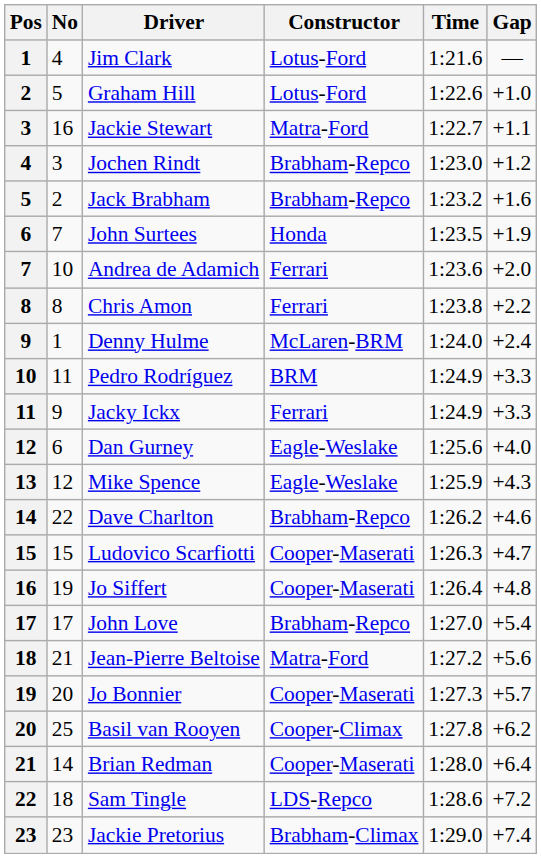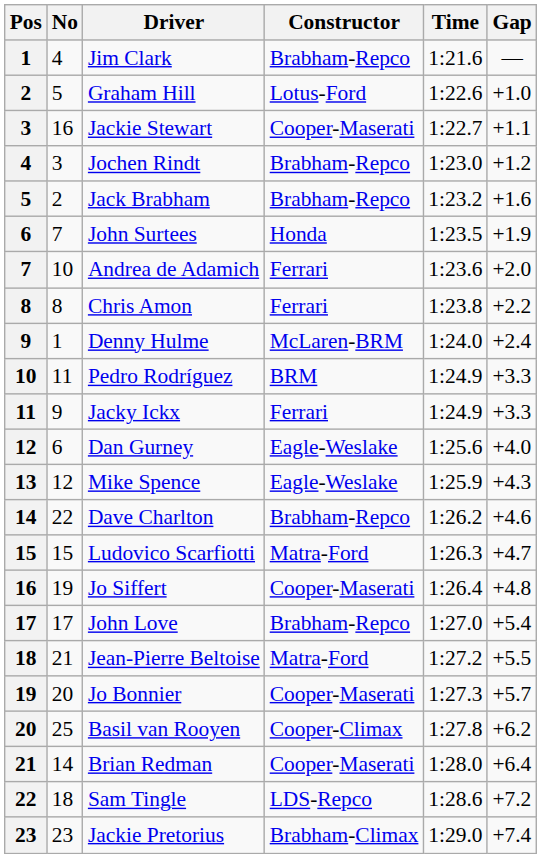 <table class="wikitable sortable" style="font-size: 95%">
 <tr>
 <th>Pos</th>
 <th>No</th>
 <th>Driver</th>
 <th>Constructor</th>
 <th>Time</th>
 <th>Gap</th>
 </tr>
 <tr>
 <th>1</th>
 <td>4</td>
 <td> <a href='#'>Jim Clark</a></td>
-<td><a href='#'>Lotus</a>-<a href='#'>Ford</a></td>
+<td><a href='#'>Brabham</a>-<a href='#'>Repco</a></td>
 <td>1:21.6</td>
 <td align="center">—</td>
 </tr>
 <tr>
 <th>2</th>
 <td>5</td>
 <td> <a href='#'>Graham Hill</a></td>
 <td><a href='#'>Lotus</a>-<a href='#'>Ford</a></td>
 <td>1:22.6</td>
 <td>+1.0</td>
 </tr>
 <tr>
 <th>3</th>
 <td>16</td>
 <td> <a href='#'>Jackie Stewart</a></td>
-<td><a href='#'>Matra</a>-<a href='#'>Ford</a></td>
+<td><a href='#'>Cooper</a>-<a href='#'>Maserati</a></td>
 <td>1:22.7</td>
 <td>+1.1</td>
 </tr>
 <tr>
 <th>4</th>
 <td>3</td>
 <td> <a href='#'>Jochen Rindt</a></td>
 <td><a href='#'>Brabham</a>-<a href='#'>Repco</a></td>
 <td>1:23.0</td>
 <td>+1.2</td>
 </tr>
 <tr>
 <th>5</th>
 <td>2</td>
 <td> <a href='#'>Jack Brabham</a></td>
 <td><a href='#'>Brabham</a>-<a href='#'>Repco</a></td>
 <td>1:23.2</td>
 <td>+1.6</td>
 </tr>
 <tr>
 <th>6</th>
 <td>7</td>
 <td> <a href='#'>John Surtees</a></td>
 <td><a href='#'>Honda</a></td>
 <td>1:23.5</td>
 <td>+1.9</td>
 </tr>
 <tr>
 <th>7</th>
 <td>10</td>
 <td> <a href='#'>Andrea de Adamich</a></td>
 <td><a href='#'>Ferrari</a></td>
 <td>1:23.6</td>
 <td>+2.0</td>
 </tr>
 <tr>
 <th>8</th>
 <td>8</td>
 <td> <a href='#'>Chris Amon</a></td>
 <td><a href='#'>Ferrari</a></td>
 <td>1:23.8</td>
 <td>+2.2</td>
 </tr>
 <tr>
 <th>9</th>
 <td>1</td>
 <td> <a href='#'>Denny Hulme</a></td>
 <td><a href='#'>McLaren</a>-<a href='#'>BRM</a></td>
 <td>1:24.0</td>
 <td>+2.4</td>
 </tr>
 <tr>
 <th>10</th>
 <td>11</td>
 <td> <a href='#'>Pedro Rodríguez</a></td>
 <td><a href='#'>BRM</a></td>
 <td>1:24.9</td>
 <td>+3.3</td>
 </tr>
 <tr>
 <th>11</th>
 <td>9</td>
 <td> <a href='#'>Jacky Ickx</a></td>
 <td><a href='#'>Ferrari</a></td>
 <td>1:24.9</td>
 <td>+3.3</td>
 </tr>
 <tr>
 <th>12</th>
 <td>6</td>
 <td> <a href='#'>Dan Gurney</a></td>
 <td><a href='#'>Eagle</a>-<a href='#'>Weslake</a></td>
 <td>1:25.6</td>
 <td>+4.0</td>
 </tr>
 <tr>
 <th>13</th>
 <td>12</td>
 <td> <a href='#'>Mike Spence</a></td>
 <td><a href='#'>Eagle</a>-<a href='#'>Weslake</a></td>
 <td>1:25.9</td>
 <td>+4.3</td>
 </tr>
 <tr>
 <th>14</th>
 <td>22</td>
 <td> <a href='#'>Dave Charlton</a></td>
 <td><a href='#'>Brabham</a>-<a href='#'>Repco</a></td>
 <td>1:26.2</td>
 <td>+4.6</td>
 </tr>
 <tr>
 <th>15</th>
 <td>15</td>
 <td> <a href='#'>Ludovico Scarfiotti</a></td>
-<td><a href='#'>Cooper</a>-<a href='#'>Maserati</a></td>
+<td><a href='#'>Matra</a>-<a href='#'>Ford</a></td>
 <td>1:26.3</td>
 <td>+4.7</td>
 </tr>
 <tr>
 <th>16</th>
 <td>19</td>
 <td> <a href='#'>Jo Siffert</a></td>
 <td><a href='#'>Cooper</a>-<a href='#'>Maserati</a></td>
 <td>1:26.4</td>
 <td>+4.8</td>
 </tr>
 <tr>
 <th>17</th>
 <td>17</td>
 <td> <a href='#'>John Love</a></td>
 <td><a href='#'>Brabham</a>-<a href='#'>Repco</a></td>
 <td>1:27.0</td>
 <td>+5.4</td>
 </tr>
 <tr>
 <th>18</th>
 <td>21</td>
 <td> <a href='#'>Jean-Pierre Beltoise</a></td>
 <td><a href='#'>Matra</a>-<a href='#'>Ford</a></td>
 <td>1:27.2</td>
-<td>+5.6</td>
+<td>+5.5</td>
 </tr>
 <tr>
 <th>19</th>
 <td>20</td>
 <td> <a href='#'>Jo Bonnier</a></td>
 <td><a href='#'>Cooper</a>-<a href='#'>Maserati</a></td>
 <td>1:27.3</td>
 <td>+5.7</td>
 </tr>
 <tr>
 <th>20</th>
 <td>25</td>
 <td> <a href='#'>Basil van Rooyen</a></td>
 <td><a href='#'>Cooper</a>-<a href='#'>Climax</a></td>
 <td>1:27.8</td>
 <td>+6.2</td>
 </tr>
 <tr>
 <th>21</th>
 <td>14</td>
 <td> <a href='#'>Brian Redman</a></td>
 <td><a href='#'>Cooper</a>-<a href='#'>Maserati</a></td>
 <td>1:28.0</td>
 <td>+6.4</td>
 </tr>
 <tr>
 <th>22</th>
 <td>18</td>
 <td> <a href='#'>Sam Tingle</a></td>
 <td><a href='#'>LDS</a>-<a href='#'>Repco</a></td>
 <td>1:28.6</td>
 <td>+7.2</td>
 </tr>
 <tr>
 <th>23</th>
 <td>23</td>
 <td> <a href='#'>Jackie Pretorius</a></td>
 <td><a href='#'>Brabham</a>-<a href='#'>Climax</a></td>
 <td>1:29.0</td>
 <td>+7.4</td>
 </tr>
 </table>
